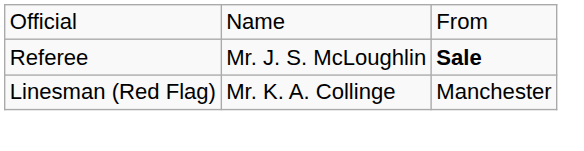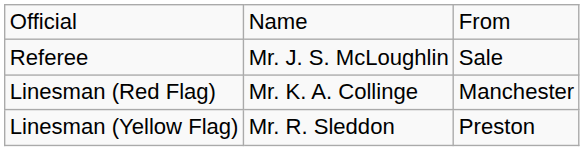 <table class="wikitable" border="1">
 <tr>
 <td>Official</td>
 <td>Name</td>
 <td>From</td>
 </tr>
 <tr>
 <td>Referee</td>
 <td>Mr. J. S. McLoughlin</td>
-<td><strong>Sale</strong></td>
+<td>Sale</td>
 </tr>
 <tr>
 <td>Linesman (Red Flag)</td>
 <td>Mr. K. A. Collinge</td>
 <td>Manchester</td>
 </tr>
+<tr>
+<td>Linesman (Yellow Flag)</td>
+<td>Mr. R. Sleddon</td>
+<td>Preston</td>
+</tr>
 </table>
